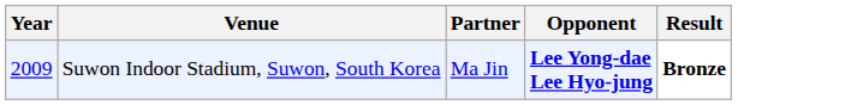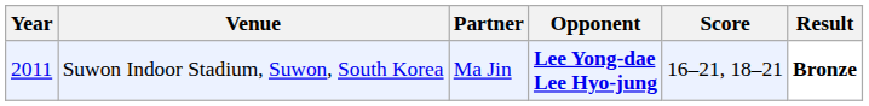 <table class="sortable wikitable" style="font-size: 90%;">
 <tr>
 <th>Year</th>
 <th>Venue</th>
 <th>Partner</th>
 <th>Opponent</th>
+<th>Score</th>
 <th>Result</th>
 </tr>
 <tr style="background:#ECF2FF">
-<td align="center"><a href='#'>2009</a></td>
+<td align="center"><a href='#'>2011</a></td>
 <td align="left">Suwon Indoor Stadium, <a href='#'>Suwon</a>, <a href='#'>South Korea</a></td>
 <td align="left"> <a href='#'>Ma Jin</a></td>
 <td align="left"><strong> <a href='#'>Lee Yong-dae</a> <br>  <a href='#'>Lee Hyo-jung</a></strong></td>
+<td align="left">16–21, 18–21</td>
 <td style="text-align:left; background:white"> <strong>Bronze</strong></td>
 </tr>
 </table>
